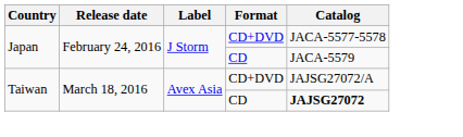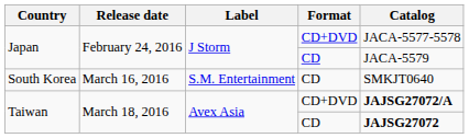 <table class="wikitable">
 <tr>
 <th>Country</th>
 <th>Release date</th>
 <th>Label</th>
 <th>Format</th>
 <th>Catalog</th>
 </tr>
 <tr>
 <td rowspan="2">Japan</td>
 <td rowspan="2">February 24, 2016</td>
 <td rowspan="2"><a href='#'>J Storm</a></td>
 <td><a href='#'>CD+DVD</a></td>
 <td>JACA-5577-5578</td>
 </tr>
 <tr>
 <td><a href='#'>CD</a></td>
 <td>JACA-5579</td>
 </tr>
 <tr>
+<td>South Korea</td>
+<td>March 16, 2016</td>
+<td><a href='#'>S.M. Entertainment</a></td>
+<td>CD</td>
+<td>SMKJT0640</td>
+</tr>
+<tr>
 <td rowspan="2">Taiwan</td>
 <td rowspan="2">March 18, 2016</td>
 <td rowspan="2"><a href='#'>Avex Asia</a></td>
 <td>CD+DVD</td>
-<td>JAJSG27072/A</td>
+<td><strong>JAJSG27072/A</strong></td>
 </tr>
 <tr>
 <td>CD</td>
 <td><strong>JAJSG27072</strong></td>
 </tr>
 </table>
